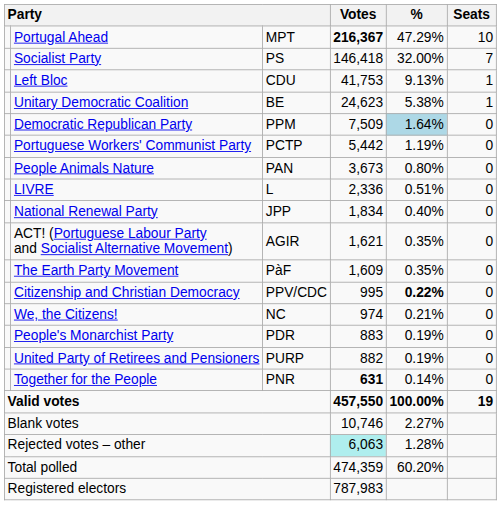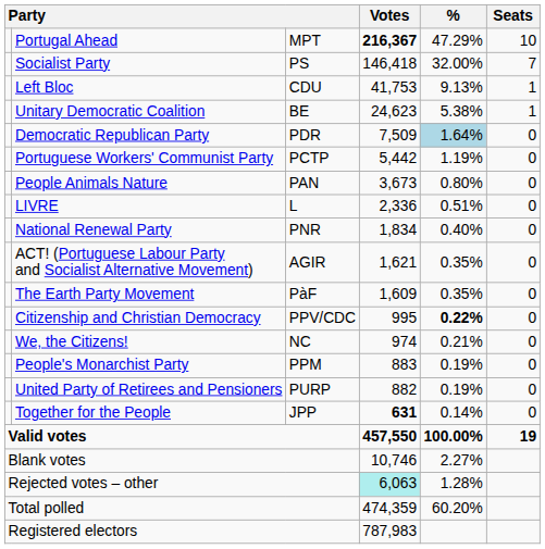 <table class="wikitable" border="1" style="text-align:right;">
 <tr>
 <th style="text-align:left;" colspan=3>Party</th>
 <th align=center width="50">Votes</th>
 <th align=center width="50">%</th>
 <th align=center width="50">Seats</th>
 </tr>
 <tr>
 <td></td>
 <td align=left><a href='#'>Portugal Ahead</a></td>
 <td align=left>MPT</td>
 <td><strong>216,367</strong></td>
 <td>47.29%</td>
 <td>10</td>
 </tr>
 <tr>
 <td></td>
 <td align=left><a href='#'>Socialist Party</a></td>
 <td align=left>PS</td>
 <td>146,418</td>
 <td>32.00%</td>
 <td>7</td>
 </tr>
 <tr>
 <td></td>
 <td align=left><a href='#'>Left Bloc</a></td>
 <td align=left>CDU</td>
 <td>41,753</td>
 <td>9.13%</td>
 <td>1</td>
 </tr>
 <tr>
 <td></td>
 <td align=left style="white-space: nowrap;"><a href='#'>Unitary Democratic Coalition</a></td>
 <td align=left>BE</td>
 <td>24,623</td>
 <td>5.38%</td>
 <td>1</td>
 </tr>
 <tr>
 <td></td>
 <td align=left><a href='#'>Democratic Republican Party</a></td>
-<td align=left>PPM</td>
+<td align=left>PDR</td>
 <td>7,509</td>
 <td style="background: lightblue;">1.64%</td>
 <td>0</td>
 </tr>
 <tr>
 <td></td>
 <td align=left><a href='#'>Portuguese Workers' Communist Party</a></td>
 <td align=left>PCTP</td>
 <td>5,442</td>
 <td>1.19%</td>
 <td>0</td>
 </tr>
 <tr>
 <td></td>
 <td align=left><a href='#'>People Animals Nature</a></td>
 <td align=left>PAN</td>
 <td>3,673</td>
 <td>0.80%</td>
 <td>0</td>
 </tr>
 <tr>
 <td></td>
 <td align=left><a href='#'>LIVRE</a></td>
 <td align=left>L</td>
 <td>2,336</td>
 <td>0.51%</td>
 <td>0</td>
 </tr>
 <tr>
 <td></td>
 <td align=left><a href='#'>National Renewal Party</a></td>
-<td align=left>JPP</td>
+<td align=left>PNR</td>
 <td>1,834</td>
 <td>0.40%</td>
 <td>0</td>
 </tr>
 <tr>
 <td></td>
 <td align=left>ACT! (<a href='#'>Portuguese Labour Party</a><br>and <a href='#'>Socialist Alternative Movement</a>)</td>
 <td align=left>AGIR</td>
 <td>1,621</td>
 <td>0.35%</td>
 <td>0</td>
 </tr>
 <tr>
 <td></td>
 <td align=left><a href='#'>The Earth Party Movement</a></td>
 <td align=left>PàF</td>
 <td>1,609</td>
 <td>0.35%</td>
 <td>0</td>
 </tr>
 <tr>
 <td></td>
 <td align=left><a href='#'>Citizenship and Christian Democracy</a></td>
 <td align=left>PPV/CDC</td>
 <td>995</td>
 <td><strong>0.22%</strong></td>
 <td>0</td>
 </tr>
 <tr>
 <td></td>
 <td align=left><a href='#'>We, the Citizens!</a></td>
 <td align=left>NC</td>
 <td>974</td>
 <td>0.21%</td>
 <td>0</td>
 </tr>
 <tr>
 <td></td>
 <td align=left><a href='#'>People's Monarchist Party</a></td>
-<td align=left>PDR</td>
+<td align=left>PPM</td>
 <td>883</td>
 <td>0.19%</td>
 <td>0</td>
 </tr>
 <tr>
 <td></td>
 <td align=left><a href='#'>United Party of Retirees and Pensioners</a></td>
 <td align=left>PURP</td>
 <td>882</td>
 <td>0.19%</td>
 <td>0</td>
 </tr>
 <tr>
 <td></td>
 <td align=left><a href='#'>Together for the People</a></td>
-<td align=left>PNR</td>
+<td align=left>JPP</td>
 <td><strong>631</strong></td>
 <td>0.14%</td>
 <td>0</td>
 </tr>
 <tr style="font-weight:bold">
 <td align=left colspan=3>Valid votes</td>
 <td>457,550</td>
 <td>100.00%</td>
 <td>19</td>
 </tr>
 <tr>
 <td align=left colspan=3>Blank votes</td>
 <td>10,746</td>
 <td>2.27%</td>
 <td></td>
 </tr>
 <tr>
 <td align=left colspan=3>Rejected votes – other</td>
 <td style="background: paleturquoise;">6,063</td>
 <td>1.28%</td>
 <td></td>
 </tr>
 <tr>
 <td align=left colspan=3>Total polled</td>
 <td>474,359</td>
 <td>60.20%</td>
 <td></td>
 </tr>
 <tr>
 <td align=left colspan=3>Registered electors</td>
 <td>787,983</td>
 <td></td>
 <td></td>
 </tr>
 </table>
